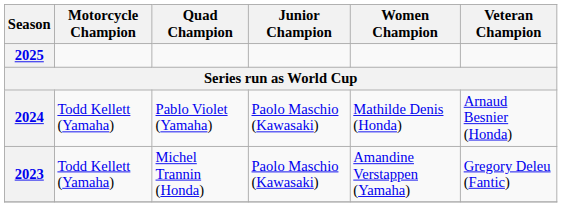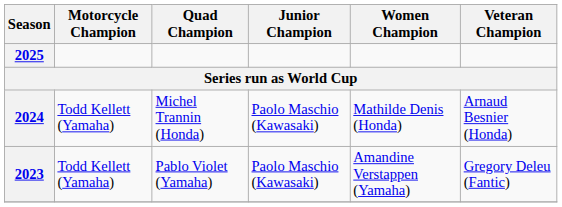 <table class="wikitable">
 <tr>
 <th>Season</th>
 <th>Motorcycle Champion</th>
 <th>Quad Champion</th>
 <th>Junior Champion</th>
 <th>Women Champion</th>
 <th>Veteran Champion</th>
 </tr>
 <tr>
 <th><a href='#'>2025</a></th>
 <td></td>
 <td></td>
 <td></td>
 <td></td>
 <td></td>
 </tr>
 <tr>
 <th colspan="6">Series run as World Cup</th>
 </tr>
 <tr>
 <th><a href='#'>2024</a></th>
 <td> <a href='#'>Todd Kellett</a> (<a href='#'>Yamaha</a>)</td>
-<td> <a href='#'>Pablo Violet</a> (<a href='#'>Yamaha</a>)</td>
+<td> <a href='#'>Michel Trannin</a> (<a href='#'>Honda</a>)</td>
 <td> <a href='#'>Paolo Maschio</a> (<a href='#'>Kawasaki</a>)</td>
 <td> <a href='#'>Mathilde Denis</a> (<a href='#'>Honda</a>)</td>
 <td> <a href='#'>Arnaud Besnier</a> (<a href='#'>Honda</a>)</td>
 </tr>
 <tr>
 <th><a href='#'>2023</a></th>
 <td> <a href='#'>Todd Kellett</a> (<a href='#'>Yamaha</a>)</td>
-<td> <a href='#'>Michel Trannin</a> (<a href='#'>Honda</a>)</td>
+<td> <a href='#'>Pablo Violet</a> (<a href='#'>Yamaha</a>)</td>
 <td> <a href='#'>Paolo Maschio</a> (<a href='#'>Kawasaki</a>)</td>
 <td> <a href='#'>Amandine Verstappen</a> (<a href='#'>Yamaha</a>)</td>
 <td> <a href='#'>Gregory Deleu</a> (<a href='#'>Fantic</a>)</td>
 </tr>
 <tr>
 </tr>
 </table>
